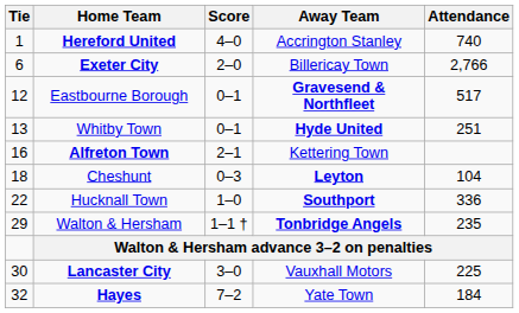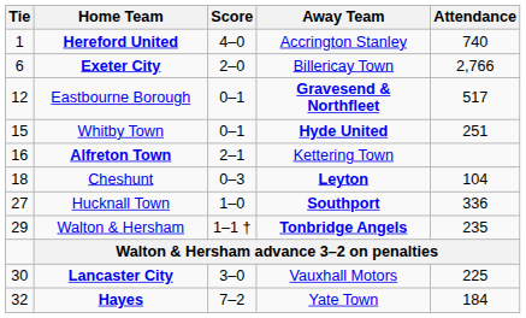 <table class="wikitable" style="text-align:center;">
 <tr>
 <th width=20>Tie</th>
 <th width=175>Home Team</th>
 <th width=20>Score</th>
 <th width=175>Away Team</th>
 <th width=20>Attendance</th>
 </tr>
 <tr>
 <td>1</td>
 <td><strong><a href='#'>Hereford United</a></strong></td>
 <td>4–0</td>
 <td><a href='#'>Accrington Stanley</a></td>
 <td>740</td>
 </tr>
 <tr>
 <td>6</td>
 <td><strong><a href='#'>Exeter City</a></strong></td>
 <td>2–0</td>
 <td><a href='#'>Billericay Town</a></td>
 <td>2,766</td>
 </tr>
 <tr>
 <td>12</td>
 <td><a href='#'>Eastbourne Borough</a></td>
 <td>0–1</td>
 <td><strong><a href='#'>Gravesend & Northfleet</a></strong></td>
 <td>517</td>
 </tr>
 <tr>
-<td>13</td>
+<td>15</td>
 <td><a href='#'>Whitby Town</a></td>
 <td>0–1</td>
 <td><strong><a href='#'>Hyde United</a></strong></td>
 <td>251</td>
 </tr>
 <tr>
 <td>16</td>
 <td><strong><a href='#'>Alfreton Town</a></strong></td>
 <td>2–1</td>
 <td><a href='#'>Kettering Town</a></td>
 <td></td>
 </tr>
 <tr>
 <td>18</td>
 <td><a href='#'>Cheshunt</a></td>
 <td>0–3</td>
 <td><strong><a href='#'>Leyton</a></strong></td>
 <td>104</td>
 </tr>
 <tr>
-<td>22</td>
+<td>27</td>
 <td><a href='#'>Hucknall Town</a></td>
 <td>1–0</td>
 <td><strong><a href='#'>Southport</a></strong></td>
 <td>336</td>
 </tr>
 <tr>
 <td>29</td>
 <td><a href='#'>Walton & Hersham</a></td>
 <td>1–1 †</td>
 <td><strong><a href='#'>Tonbridge Angels</a></strong></td>
 <td>235</td>
 </tr>
 <tr>
 <td></td>
 <th colspan="5">Walton & Hersham advance 3–2 on penalties</th>
 </tr>
 <tr>
 <td>30</td>
 <td><strong><a href='#'>Lancaster City</a></strong></td>
 <td>3–0</td>
 <td><a href='#'>Vauxhall Motors</a></td>
 <td>225</td>
 </tr>
 <tr>
 <td>32</td>
 <td><strong><a href='#'>Hayes</a></strong></td>
 <td>7–2</td>
 <td><a href='#'>Yate Town</a></td>
 <td>184</td>
 </tr>
 </table>
